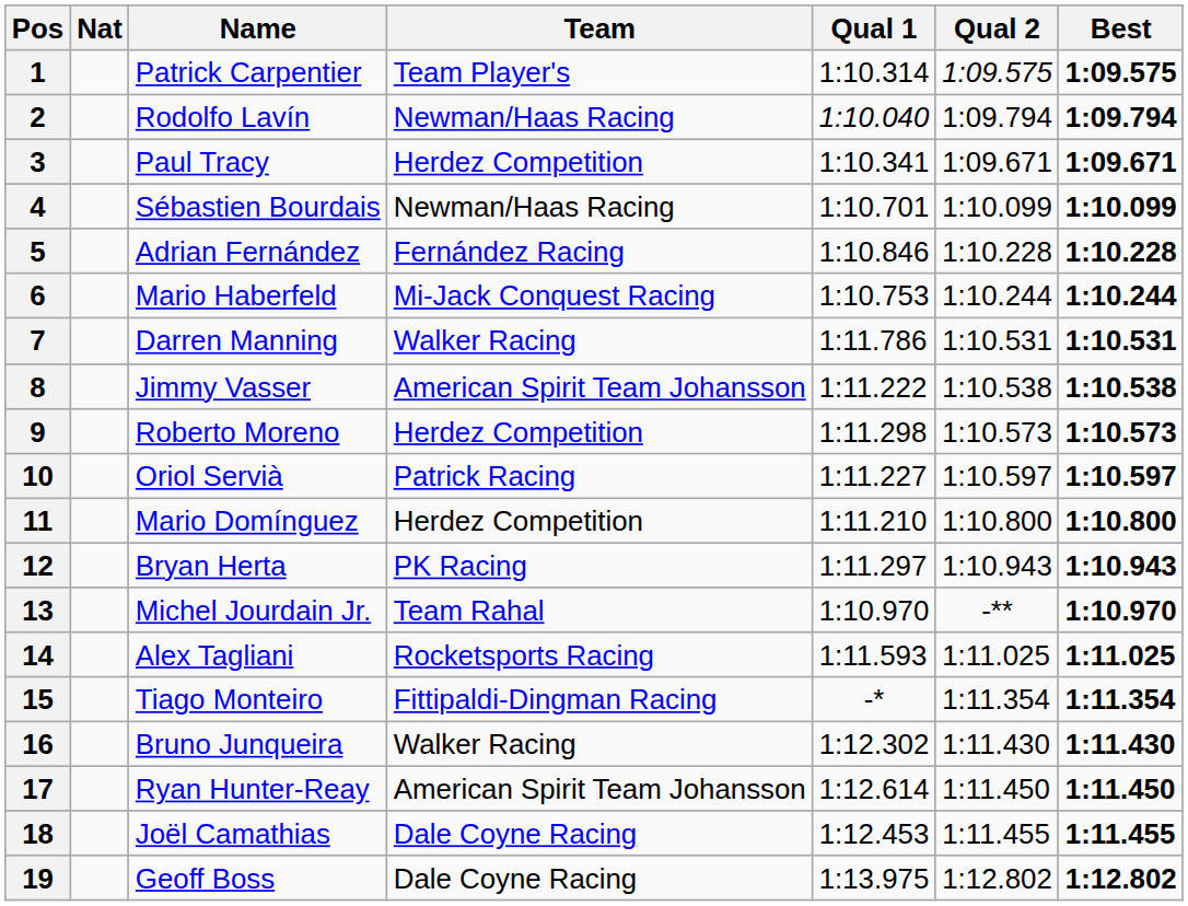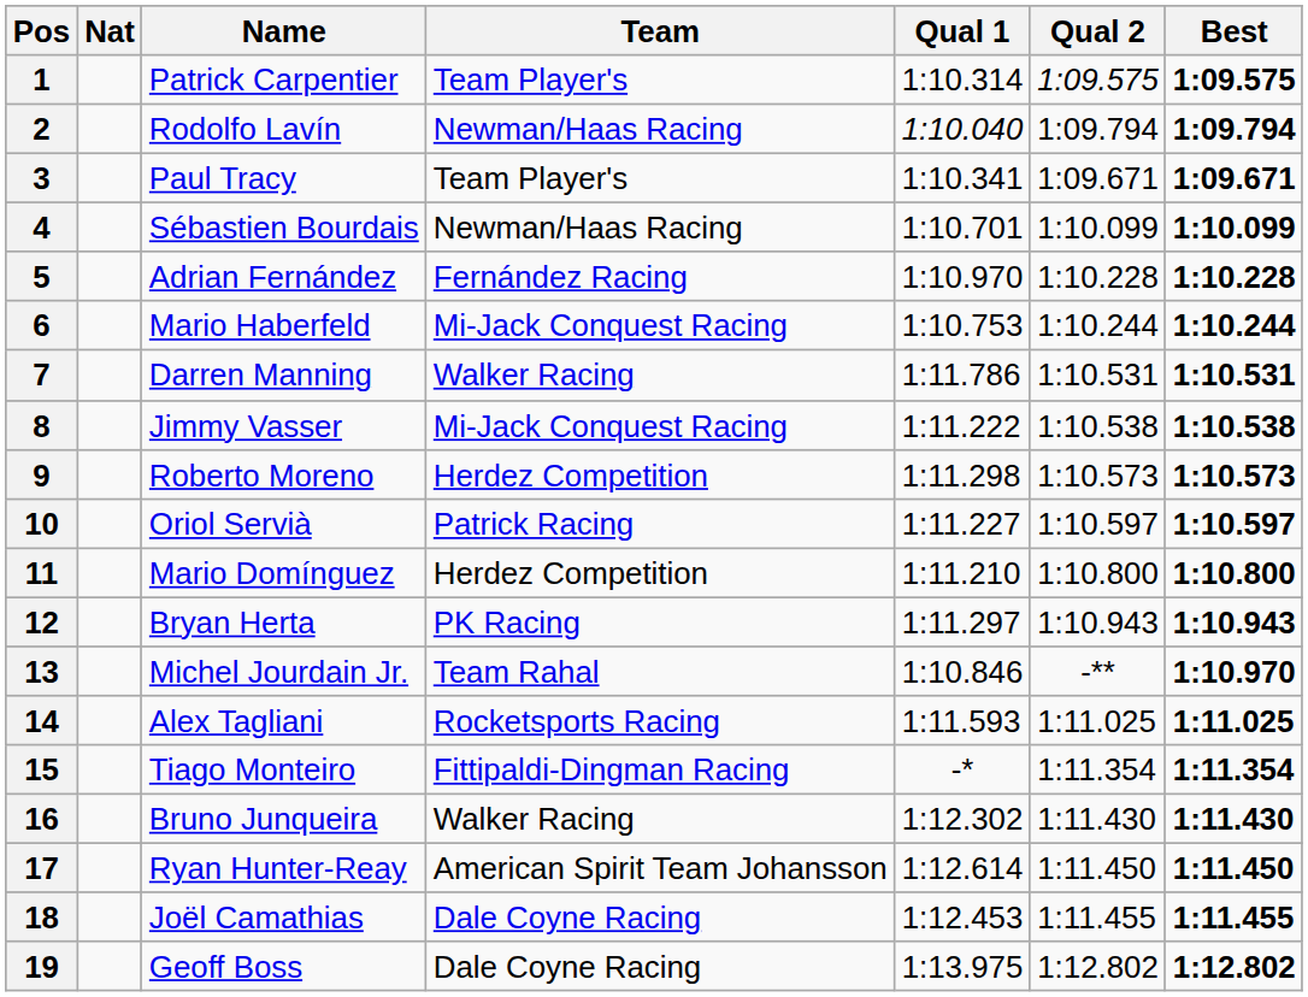 <table class="wikitable" style="font-size: 95%;">
 <tr>
 <th>Pos</th>
 <th>Nat</th>
 <th>Name</th>
 <th>Team</th>
 <th>Qual 1</th>
 <th>Qual 2</th>
 <th>Best</th>
 </tr>
 <tr>
 <th>1</th>
 <td></td>
 <td><a href='#'>Patrick Carpentier</a></td>
 <td><a href='#'>Team Player's</a></td>
 <td>1:10.314</td>
 <td><em>1:09.575</em></td>
 <td><strong>1:09.575</strong></td>
 </tr>
 <tr>
 <th>2</th>
 <td></td>
 <td><a href='#'>Rodolfo Lavín</a></td>
 <td><a href='#'>Newman/Haas Racing</a></td>
 <td><em>1:10.040</em></td>
 <td>1:09.794</td>
 <td><strong>1:09.794</strong></td>
 </tr>
 <tr>
 <th>3</th>
 <td></td>
 <td><a href='#'>Paul Tracy</a></td>
-<td><a href='#'>Herdez Competition</a></td>
+<td>Team Player's</td>
 <td>1:10.341</td>
 <td>1:09.671</td>
 <td><strong>1:09.671</strong></td>
 </tr>
 <tr>
 <th>4</th>
 <td></td>
 <td><a href='#'>Sébastien Bourdais</a></td>
 <td>Newman/Haas Racing</td>
 <td>1:10.701</td>
 <td>1:10.099</td>
 <td><strong>1:10.099</strong></td>
 </tr>
 <tr>
 <th>5</th>
 <td></td>
 <td><a href='#'>Adrian Fernández</a></td>
 <td><a href='#'>Fernández Racing</a></td>
-<td>1:10.846</td>
+<td>1:10.970</td>
 <td>1:10.228</td>
 <td><strong>1:10.228</strong></td>
 </tr>
 <tr>
 <th>6</th>
 <td></td>
 <td><a href='#'>Mario Haberfeld</a></td>
 <td><a href='#'>Mi-Jack Conquest Racing</a></td>
 <td>1:10.753</td>
 <td>1:10.244</td>
 <td><strong>1:10.244</strong></td>
 </tr>
 <tr>
 <th>7</th>
 <td></td>
 <td><a href='#'>Darren Manning</a></td>
 <td><a href='#'>Walker Racing</a></td>
 <td>1:11.786</td>
 <td>1:10.531</td>
 <td><strong>1:10.531</strong></td>
 </tr>
 <tr>
 <th>8</th>
 <td></td>
 <td><a href='#'>Jimmy Vasser</a></td>
-<td><a href='#'>American Spirit Team Johansson</a></td>
+<td><a href='#'>Mi-Jack Conquest Racing</a></td>
 <td>1:11.222</td>
 <td>1:10.538</td>
 <td><strong>1:10.538</strong></td>
 </tr>
 <tr>
 <th>9</th>
 <td></td>
 <td><a href='#'>Roberto Moreno</a></td>
 <td><a href='#'>Herdez Competition</a></td>
 <td>1:11.298</td>
 <td>1:10.573</td>
 <td><strong>1:10.573</strong></td>
 </tr>
 <tr>
 <th>10</th>
 <td></td>
 <td><a href='#'>Oriol Servià</a></td>
 <td><a href='#'>Patrick Racing</a></td>
 <td>1:11.227</td>
 <td>1:10.597</td>
 <td><strong>1:10.597</strong></td>
 </tr>
 <tr>
 <th>11</th>
 <td></td>
 <td><a href='#'>Mario Domínguez</a></td>
 <td>Herdez Competition</td>
 <td>1:11.210</td>
 <td>1:10.800</td>
 <td><strong>1:10.800</strong></td>
 </tr>
 <tr>
 <th>12</th>
 <td></td>
 <td><a href='#'>Bryan Herta</a></td>
 <td><a href='#'>PK Racing</a></td>
 <td>1:11.297</td>
 <td>1:10.943</td>
 <td><strong>1:10.943</strong></td>
 </tr>
 <tr>
 <th>13</th>
 <td></td>
 <td><a href='#'>Michel Jourdain Jr.</a></td>
 <td><a href='#'>Team Rahal</a></td>
-<td>1:10.970</td>
+<td>1:10.846</td>
 <td align=center>-**</td>
 <td><strong>1:10.970</strong></td>
 </tr>
 <tr>
 <th>14</th>
 <td></td>
 <td><a href='#'>Alex Tagliani</a></td>
 <td><a href='#'>Rocketsports Racing</a></td>
 <td>1:11.593</td>
 <td>1:11.025</td>
 <td><strong>1:11.025</strong></td>
 </tr>
 <tr>
 <th>15</th>
 <td></td>
 <td><a href='#'>Tiago Monteiro</a></td>
 <td><a href='#'>Fittipaldi-Dingman Racing</a></td>
 <td align=center>-*</td>
 <td>1:11.354</td>
 <td><strong>1:11.354</strong></td>
 </tr>
 <tr>
 <th>16</th>
 <td></td>
 <td><a href='#'>Bruno Junqueira</a></td>
 <td>Walker Racing</td>
 <td>1:12.302</td>
 <td>1:11.430</td>
 <td><strong>1:11.430</strong></td>
 </tr>
 <tr>
 <th>17</th>
 <td></td>
 <td><a href='#'>Ryan Hunter-Reay</a></td>
 <td>American Spirit Team Johansson</td>
 <td>1:12.614</td>
 <td>1:11.450</td>
 <td><strong>1:11.450</strong></td>
 </tr>
 <tr>
 <th>18</th>
 <td></td>
 <td><a href='#'>Joël Camathias</a></td>
 <td><a href='#'>Dale Coyne Racing</a></td>
 <td>1:12.453</td>
 <td>1:11.455</td>
 <td><strong>1:11.455</strong></td>
 </tr>
 <tr>
 <th>19</th>
 <td></td>
 <td><a href='#'>Geoff Boss</a></td>
 <td>Dale Coyne Racing</td>
 <td>1:13.975</td>
 <td>1:12.802</td>
 <td><strong>1:12.802</strong></td>
 </tr>
 </table>
